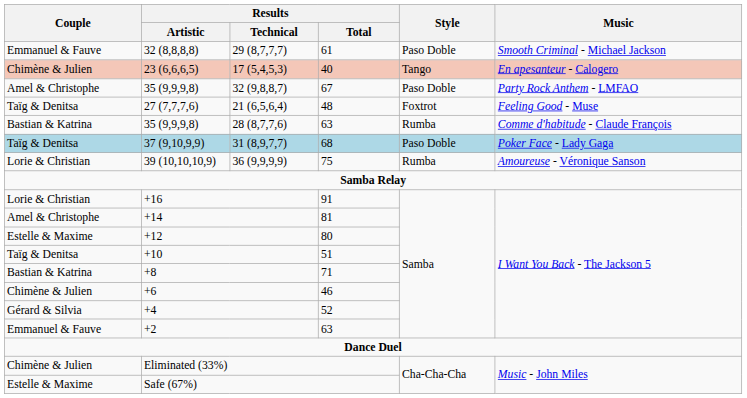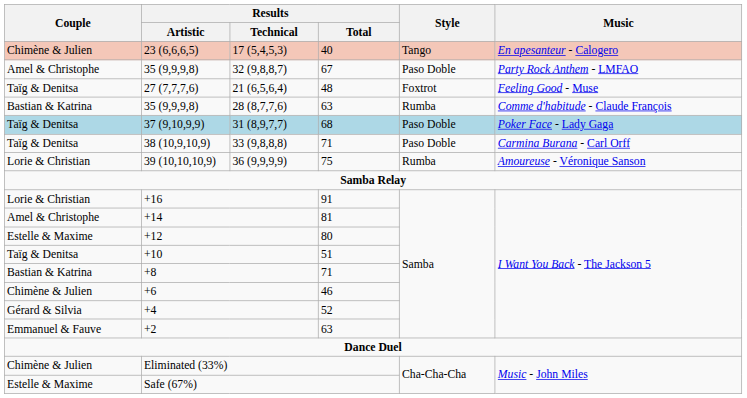 <table class="wikitable" style="width:80%;">
 <tr>
 <th rowspan="2">Couple</th>
 <th colspan=3>Results</th>
 <th rowspan="2">Style</th>
 <th rowspan="2">Music</th>
 </tr>
 <tr>
 <th style="width:12%;">Artistic</th>
 <th style="width:12%;">Technical</th>
 <th style="width:11%;">Total</th>
-</tr>
-<tr>
-<td>Emmanuel & Fauve</td>
-<td>32 (8,8,8,8)</td>
-<td>29 (8,7,7,7)</td>
-<td>61</td>
-<td>Paso Doble</td>
-<td><em><a href='#'>Smooth Criminal</a></em> - <a href='#'>Michael Jackson</a></td>
 </tr>
 <tr>
 <td style="background:#f4c7b8;">Chimène & Julien</td>
 <td style="background:#f4c7b8;">23 (6,6,6,5)</td>
 <td style="background:#f4c7b8;">17 (5,4,5,3)</td>
 <td style="background:#f4c7b8;">40</td>
 <td style="background:#f4c7b8;">Tango</td>
 <td style="background:#f4c7b8;"><em><a href='#'>En apesanteur</a></em> - <a href='#'>Calogero</a></td>
 </tr>
 <tr>
 <td>Amel & Christophe</td>
 <td>35 (9,9,9,8)</td>
 <td>32 (9,8,8,7)</td>
 <td>67</td>
 <td>Paso Doble</td>
 <td><em><a href='#'>Party Rock Anthem</a></em> - <a href='#'>LMFAO</a></td>
 </tr>
 <tr>
 <td>Taïg & Denitsa</td>
 <td>27 (7,7,7,6)</td>
 <td>21 (6,5,6,4)</td>
 <td>48</td>
 <td>Foxtrot</td>
 <td><em><a href='#'>Feeling Good</a></em> - <a href='#'>Muse</a></td>
 </tr>
 <tr>
 <td>Bastian & Katrina</td>
 <td>35 (9,9,9,8)</td>
 <td>28 (8,7,7,6)</td>
 <td>63</td>
 <td>Rumba</td>
 <td><em><a href='#'>Comme d'habitude</a></em> - <a href='#'>Claude François</a></td>
 </tr>
 <tr style="background:lightblue;">
 <td>Taïg & Denitsa</td>
 <td>37 (9,10,9,9)</td>
 <td>31 (8,9,7,7)</td>
 <td>68</td>
 <td>Paso Doble</td>
 <td><em><a href='#'>Poker Face</a></em> - <a href='#'>Lady Gaga</a></td>
+</tr>
+<tr>
+<td>Taïg & Denitsa</td>
+<td>38 (10,9,10,9)</td>
+<td>33 (9,8,8,8)</td>
+<td>71</td>
+<td>Paso Doble</td>
+<td><em><a href='#'>Carmina Burana</a></em> - <a href='#'>Carl Orff</a></td>
 </tr>
 <tr>
 <td>Lorie & Christian</td>
 <td>39 (10,10,10,9)</td>
 <td>36 (9,9,9,9)</td>
 <td>75</td>
 <td>Rumba</td>
 <td><em><a href='#'>Amoureuse</a></em> - <a href='#'>Véronique Sanson</a></td>
 </tr>
 <tr>
 <td colspan=6 style="text-align:center;"><strong>Samba Relay</strong></td>
 </tr>
 <tr>
 <td>Lorie & Christian</td>
 <td colspan=2>+16</td>
 <td>91</td>
 <td rowspan=8>Samba</td>
 <td rowspan=8><em><a href='#'>I Want You Back</a></em> - <a href='#'>The Jackson 5</a></td>
 </tr>
 <tr>
 <td>Amel & Christophe</td>
 <td colspan=2>+14</td>
 <td>81</td>
 </tr>
 <tr>
 <td>Estelle & Maxime</td>
 <td colspan=2>+12</td>
 <td>80</td>
 </tr>
 <tr>
 <td>Taïg & Denitsa</td>
 <td colspan=2>+10</td>
 <td>51</td>
 </tr>
 <tr>
 <td>Bastian & Katrina</td>
 <td colspan=2>+8</td>
 <td>71</td>
 </tr>
 <tr>
 <td>Chimène & Julien</td>
 <td colspan=2>+6</td>
 <td>46</td>
 </tr>
 <tr>
 <td>Gérard & Silvia</td>
 <td colspan=2>+4</td>
 <td>52</td>
 </tr>
 <tr>
 <td>Emmanuel & Fauve</td>
 <td colspan=2>+2</td>
 <td>63</td>
 </tr>
 <tr>
 <td colspan=6 style="text-align:center;"><strong>Dance Duel</strong></td>
 </tr>
 <tr>
 <td>Chimène & Julien</td>
 <td colspan=3>Eliminated (33%)</td>
 <td rowspan=2>Cha-Cha-Cha</td>
 <td rowspan=2><em><a href='#'>Music</a></em> - <a href='#'>John Miles</a></td>
 </tr>
 <tr>
 <td>Estelle & Maxime</td>
 <td colspan=3>Safe (67%)</td>
 </tr>
 </table>
